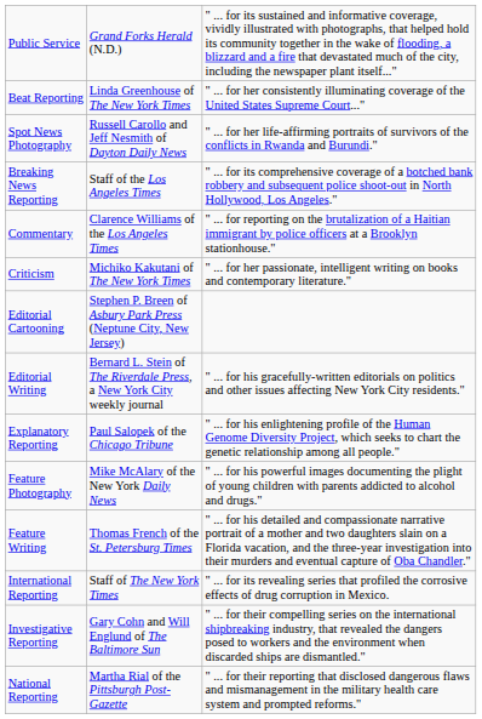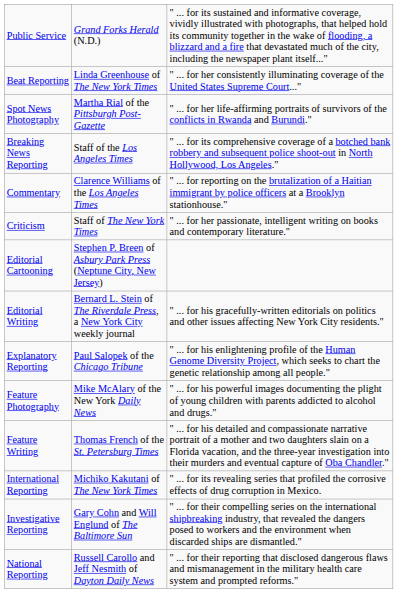 <table class="wikitable">
 <tr>
 <td><a href='#'>Public Service</a></td>
 <td><em><a href='#'>Grand Forks Herald</a></em> (N.D.)</td>
 <td>" ... for its sustained and informative coverage, vividly illustrated with photographs, that helped hold its community together in the wake of <a href='#'>flooding, a blizzard and a fire</a> that devastated much of the city, including the newspaper plant itself..."</td>
 </tr>
 <tr>
 <td><a href='#'>Beat Reporting</a></td>
 <td><a href='#'>Linda Greenhouse</a> of <em><a href='#'>The New York Times</a></em></td>
 <td>" ... for her consistently illuminating coverage of the <a href='#'>United States Supreme Court</a>..."</td>
 </tr>
 <tr>
 <td><a href='#'>Spot News Photography</a></td>
-<td><a href='#'>Russell Carollo</a> and <a href='#'>Jeff Nesmith</a> of <em><a href='#'>Dayton Daily News</a></em></td>
+<td><a href='#'>Martha Rial</a> of the <em><a href='#'>Pittsburgh Post-Gazette</a></em></td>
 <td>" ... for her life-affirming portraits of survivors of the <a href='#'>conflicts in Rwanda</a> and <a href='#'>Burundi</a>."</td>
 </tr>
 <tr>
 <td><a href='#'>Breaking News Reporting</a></td>
 <td>Staff of the <em><a href='#'>Los Angeles Times</a></em></td>
 <td>" ... for its comprehensive coverage of a <a href='#'>botched bank robbery and subsequent police shoot-out</a> in <a href='#'>North Hollywood, Los Angeles</a>."</td>
 </tr>
 <tr>
 <td><a href='#'>Commentary</a></td>
 <td><a href='#'>Clarence Williams</a> of the <em><a href='#'>Los Angeles Times</a></em></td>
 <td>" ... for reporting on the <a href='#'>brutalization of a Haitian immigrant by police officers</a> at a <a href='#'>Brooklyn</a> stationhouse."</td>
 </tr>
 <tr>
 <td><a href='#'>Criticism</a></td>
-<td><a href='#'>Michiko Kakutani</a> of <em><a href='#'>The New York Times</a></em></td>
+<td>Staff of <em><a href='#'>The New York Times</a></em></td>
 <td>" ... for her passionate, intelligent writing on books and contemporary literature."</td>
 </tr>
 <tr>
 <td><a href='#'>Editorial Cartooning</a></td>
 <td><a href='#'>Stephen P. Breen</a> of <em><a href='#'>Asbury Park Press</a></em> (<a href='#'>Neptune City, New Jersey</a>)</td>
 </tr>
 <tr>
 <td><a href='#'>Editorial Writing</a></td>
 <td><a href='#'>Bernard L. Stein</a> of <em><a href='#'>The Riverdale Press</a></em>, a <a href='#'>New York City</a> weekly journal</td>
 <td>" ... for his gracefully-written editorials on politics and other issues affecting New York City residents."</td>
 </tr>
 <tr>
 <td><a href='#'>Explanatory Reporting</a></td>
 <td><a href='#'>Paul Salopek</a> of the <em><a href='#'>Chicago Tribune</a></em></td>
 <td>" ... for his enlightening profile of the <a href='#'>Human Genome Diversity Project</a>, which seeks to chart the genetic relationship among all people."</td>
 </tr>
 <tr>
 <td><a href='#'>Feature Photography</a></td>
 <td><a href='#'>Mike McAlary</a> of the New York <em><a href='#'>Daily News</a></em></td>
 <td>" ... for his powerful images documenting the plight of young children with parents addicted to alcohol and drugs."</td>
 </tr>
 <tr>
 <td><a href='#'>Feature Writing</a></td>
 <td><a href='#'>Thomas French</a> of the <em><a href='#'>St. Petersburg Times</a></em></td>
 <td>" ... for his detailed and compassionate narrative portrait of a mother and two daughters slain on a Florida vacation, and the three-year investigation into their murders and eventual capture of <a href='#'>Oba Chandler</a>."</td>
 </tr>
 <tr>
 <td><a href='#'>International Reporting</a></td>
-<td>Staff of <em><a href='#'>The New York Times</a></em></td>
+<td><a href='#'>Michiko Kakutani</a> of <em><a href='#'>The New York Times</a></em></td>
 <td>" ... for its revealing series that profiled the corrosive effects of drug corruption in Mexico.</td>
 </tr>
 <tr>
 <td><a href='#'>Investigative Reporting</a></td>
 <td><a href='#'>Gary Cohn</a> and <a href='#'>Will Englund</a> of <em><a href='#'>The Baltimore Sun</a></em></td>
 <td>" ... for their compelling series on the international <a href='#'>shipbreaking</a> industry, that revealed the dangers posed to workers and the environment when discarded ships are dismantled."</td>
 </tr>
 <tr>
 <td><a href='#'>National Reporting</a></td>
-<td><a href='#'>Martha Rial</a> of the <em><a href='#'>Pittsburgh Post-Gazette</a></em></td>
+<td><a href='#'>Russell Carollo</a> and <a href='#'>Jeff Nesmith</a> of <em><a href='#'>Dayton Daily News</a></em></td>
 <td>" ... for their reporting that disclosed dangerous flaws and mismanagement in the military health care system and prompted reforms."</td>
 </tr>
 </table>
